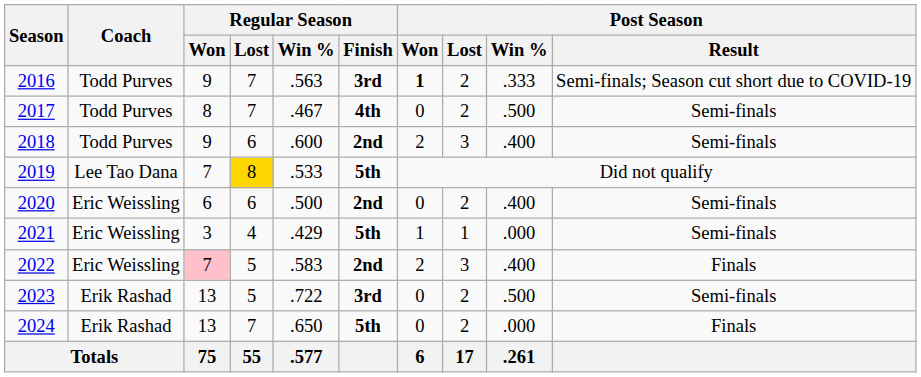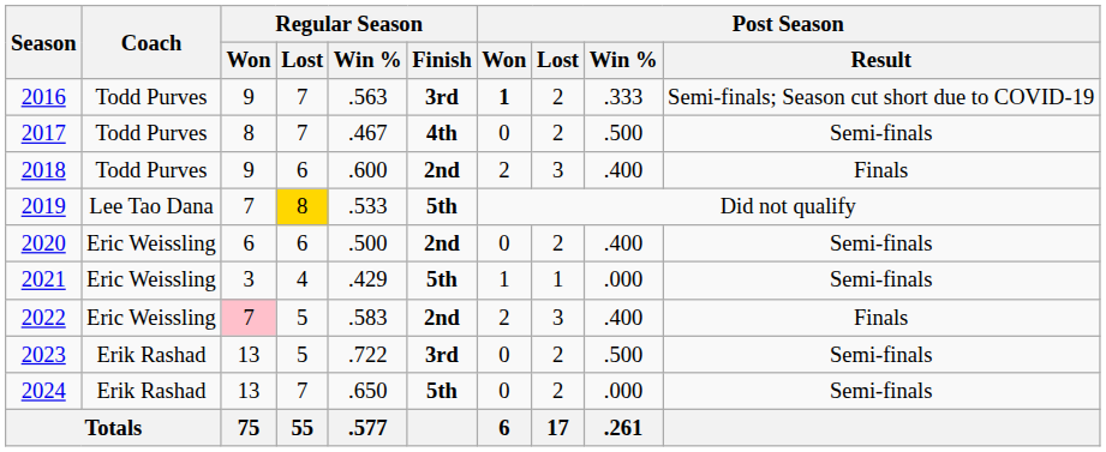 <table class="wikitable" style="font-size: 95%; text-align:center;">
 <tr>
 <th rowspan="2">Season</th>
 <th rowspan="2">Coach</th>
 <th colspan="4">Regular Season</th>
 <th colspan="4">Post Season</th>
 </tr>
 <tr>
 <th>Won</th>
 <th>Lost</th>
 <th>Win %</th>
 <th>Finish</th>
 <th>Won</th>
 <th>Lost</th>
 <th>Win %</th>
 <th>Result</th>
 </tr>
 <tr>
 <td><a href='#'>2016</a></td>
 <td>Todd Purves</td>
 <td>9</td>
 <td>7</td>
 <td>.563</td>
 <td><strong>3rd</strong></td>
 <td><strong>1</strong></td>
 <td>2</td>
 <td>.333</td>
 <td>Semi-finals; Season cut short due to COVID-19</td>
 </tr>
 <tr>
 <td><a href='#'>2017</a></td>
 <td>Todd Purves</td>
 <td>8</td>
 <td>7</td>
 <td>.467</td>
 <td><strong>4th</strong></td>
 <td>0</td>
 <td>2</td>
 <td>.500</td>
 <td>Semi-finals</td>
 </tr>
 <tr>
 <td><a href='#'>2018</a></td>
 <td>Todd Purves</td>
 <td>9</td>
 <td>6</td>
 <td>.600</td>
 <td><strong>2nd</strong></td>
 <td>2</td>
 <td>3</td>
 <td>.400</td>
-<td>Semi-finals</td>
+<td>Finals</td>
 </tr>
 <tr>
 <td><a href='#'>2019</a></td>
 <td>Lee Tao Dana</td>
 <td>7</td>
 <td style="background: gold;">8</td>
 <td>.533</td>
 <td><strong>5th</strong></td>
 <td colspan="4">Did not qualify</td>
 </tr>
 <tr>
 <td><a href='#'>2020</a></td>
 <td>Eric Weissling</td>
 <td>6</td>
 <td>6</td>
 <td>.500</td>
 <td><strong>2nd</strong></td>
 <td>0</td>
 <td>2</td>
 <td>.400</td>
 <td>Semi-finals</td>
 </tr>
 <tr>
 <td><a href='#'>2021</a></td>
 <td>Eric Weissling</td>
 <td>3</td>
 <td>4</td>
 <td>.429</td>
 <td><strong>5th</strong></td>
 <td>1</td>
 <td>1</td>
 <td>.000</td>
 <td>Semi-finals</td>
 </tr>
 <tr>
 <td><a href='#'>2022</a></td>
 <td>Eric Weissling</td>
 <td style="background: pink;">7</td>
 <td>5</td>
 <td>.583</td>
 <td><strong>2nd</strong></td>
 <td>2</td>
 <td>3</td>
 <td>.400</td>
 <td>Finals</td>
 </tr>
 <tr>
 <td><a href='#'>2023</a></td>
 <td>Erik Rashad</td>
 <td>13</td>
 <td>5</td>
 <td>.722</td>
 <td><strong>3rd</strong></td>
 <td>0</td>
 <td>2</td>
 <td>.500</td>
 <td>Semi-finals</td>
 </tr>
 <tr>
 <td><a href='#'>2024</a></td>
 <td>Erik Rashad</td>
 <td>13</td>
 <td>7</td>
 <td>.650</td>
 <td><strong>5th</strong></td>
 <td>0</td>
 <td>2</td>
 <td>.000</td>
-<td>Finals</td>
+<td>Semi-finals</td>
 </tr>
 <tr>
 <th colspan="2">Totals</th>
 <th>75</th>
 <th>55</th>
 <th>.577</th>
 <th></th>
 <th>6</th>
 <th>17</th>
 <th>.261</th>
 <th></th>
 </tr>
 </table>
